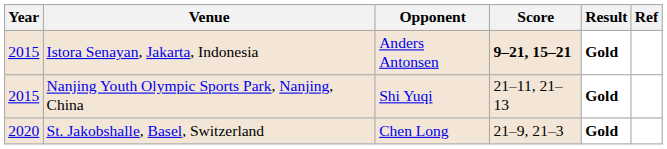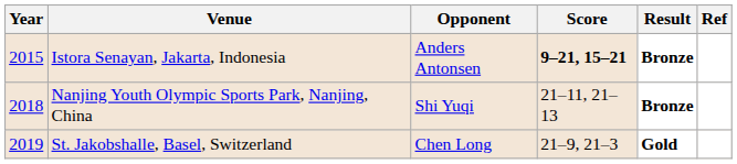 <table class="sortable wikitable" style="font-size: 90%">
 <tr>
 <th>Year</th>
 <th>Venue</th>
 <th>Opponent</th>
 <th>Score</th>
 <th>Result</th>
 <th>Ref</th>
 </tr>
 <tr style="background:#F3E6D7">
 <td align="center"><a href='#'>2015</a></td>
 <td align="left"><a href='#'>Istora Senayan</a>, <a href='#'>Jakarta</a>, Indonesia</td>
 <td align="left"> <a href='#'>Anders Antonsen</a></td>
 <td align="left"><strong>9–21, 15–21</strong></td>
-<td style="text-align:left; background:white"> <strong>Gold</strong></td>
+<td style="text-align:left; background:white"> <strong>Bronze</strong></td>
 <td style="text-align:center; background:white"></td>
 </tr>
 <tr style="background:#F3E6D7">
-<td align="center"><a href='#'>2015</a></td>
+<td align="center"><a href='#'>2018</a></td>
 <td align="left"><a href='#'>Nanjing Youth Olympic Sports Park</a>, <a href='#'>Nanjing</a>, China</td>
 <td align="left"> <a href='#'>Shi Yuqi</a></td>
 <td align="left">21–11, 21–13</td>
-<td style="text-align:left; background:white"> <strong>Gold</strong></td>
+<td style="text-align:left; background:white"> <strong>Bronze</strong></td>
 <td style="text-align:center; background:white"></td>
 </tr>
 <tr style="background:#F3E6D7">
-<td align="center"><a href='#'>2020</a></td>
+<td align="center"><a href='#'>2019</a></td>
 <td align="left"><a href='#'>St. Jakobshalle</a>, <a href='#'>Basel</a>, Switzerland</td>
 <td align="left"> <a href='#'>Chen Long</a></td>
 <td align="left">21–9, 21–3</td>
 <td style="text-align:left; background:white"> <strong>Gold</strong></td>
 <td style="text-align:center; background:white"></td>
 </tr>
 </table>
